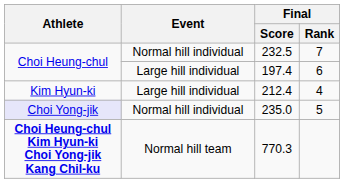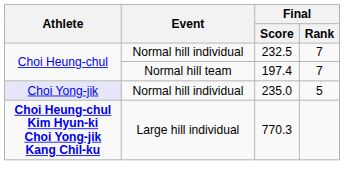 <table class="wikitable" style="font-size:90%; text-align:center; width:400px">
 <tr>
 <th rowspan="2">Athlete</th>
 <th rowspan="2">Event</th>
 <th colspan="2">Final</th>
 </tr>
 <tr>
 <th>Score</th>
 <th>Rank</th>
 </tr>
 <tr>
 <td rowspan=2><a href='#'>Choi Heung-chul</a></td>
 <td>Normal hill individual</td>
 <td>232.5</td>
 <td>7</td>
 </tr>
 <tr>
-<td>Large hill individual</td>
+<td>Normal hill team</td>
 <td>197.4</td>
-<td>6</td>
-</tr>
-<tr>
-<td rowspan=1><a href='#'>Kim Hyun-ki</a></td>
-<td>Large hill individual</td>
-<td>212.4</td>
-<td>4</td>
+<td>7</td>
 </tr>
 <tr>
 <td rowspan=1 style="background: lavender;"><a href='#'>Choi Yong-jik</a></td>
 <td>Normal hill individual</td>
 <td>235.0</td>
 <td>5</td>
 </tr>
 <tr>
 <td rowspan=1><strong><a href='#'>Choi Heung-chul</a> <br> <a href='#'>Kim Hyun-ki</a> <br> <a href='#'>Choi Yong-jik</a> <br> <a href='#'>Kang Chil-ku</a></strong></td>
-<td>Normal hill team</td>
+<td>Large hill individual</td>
 <td>770.3</td>
 <td></td>
 </tr>
 </table>
